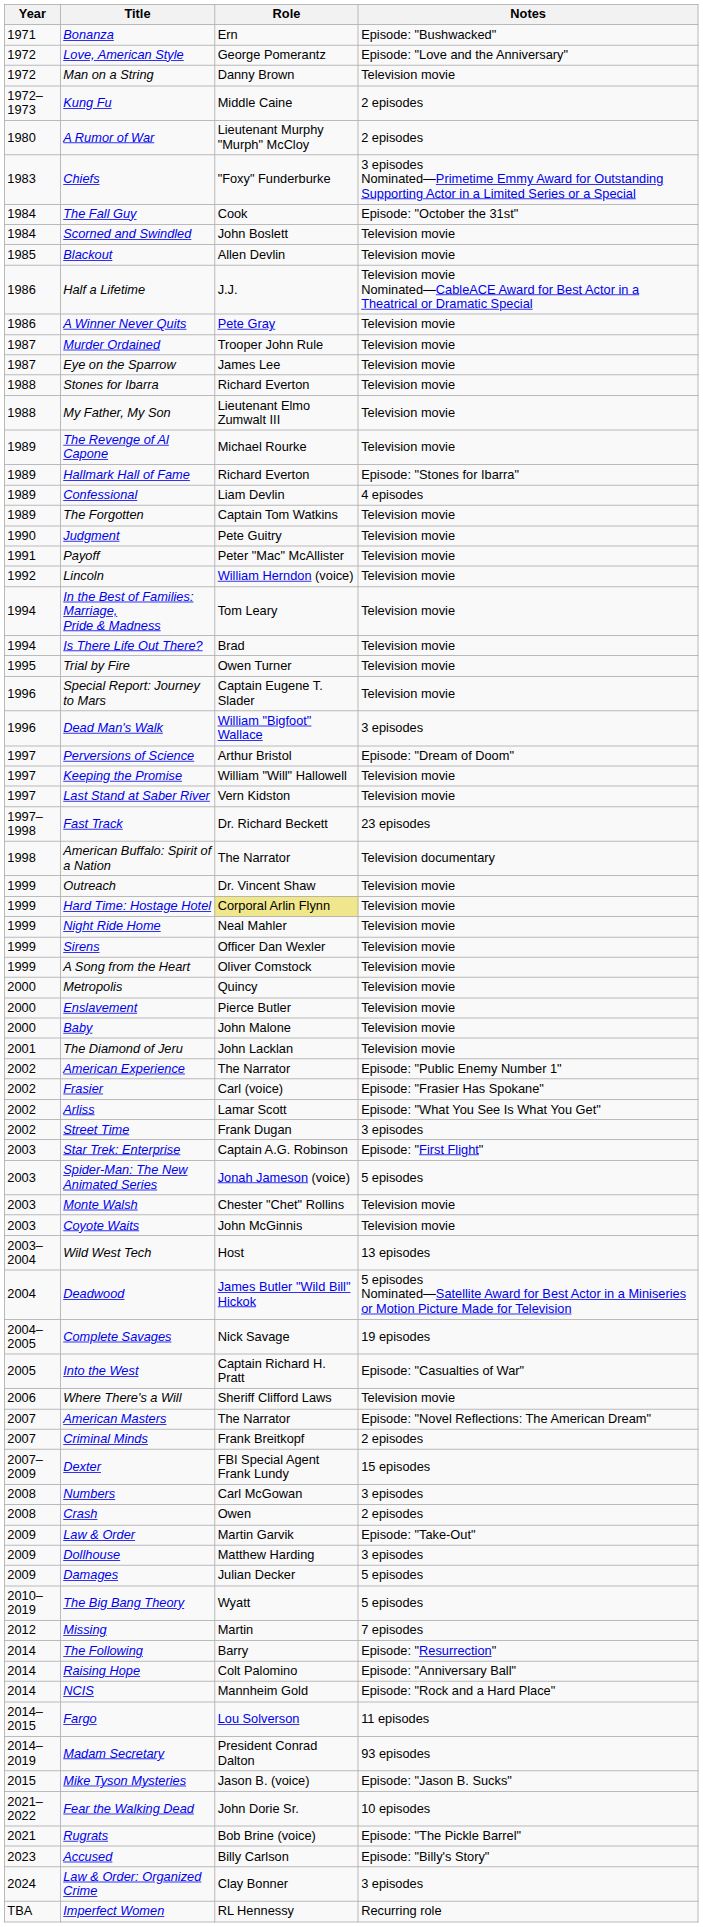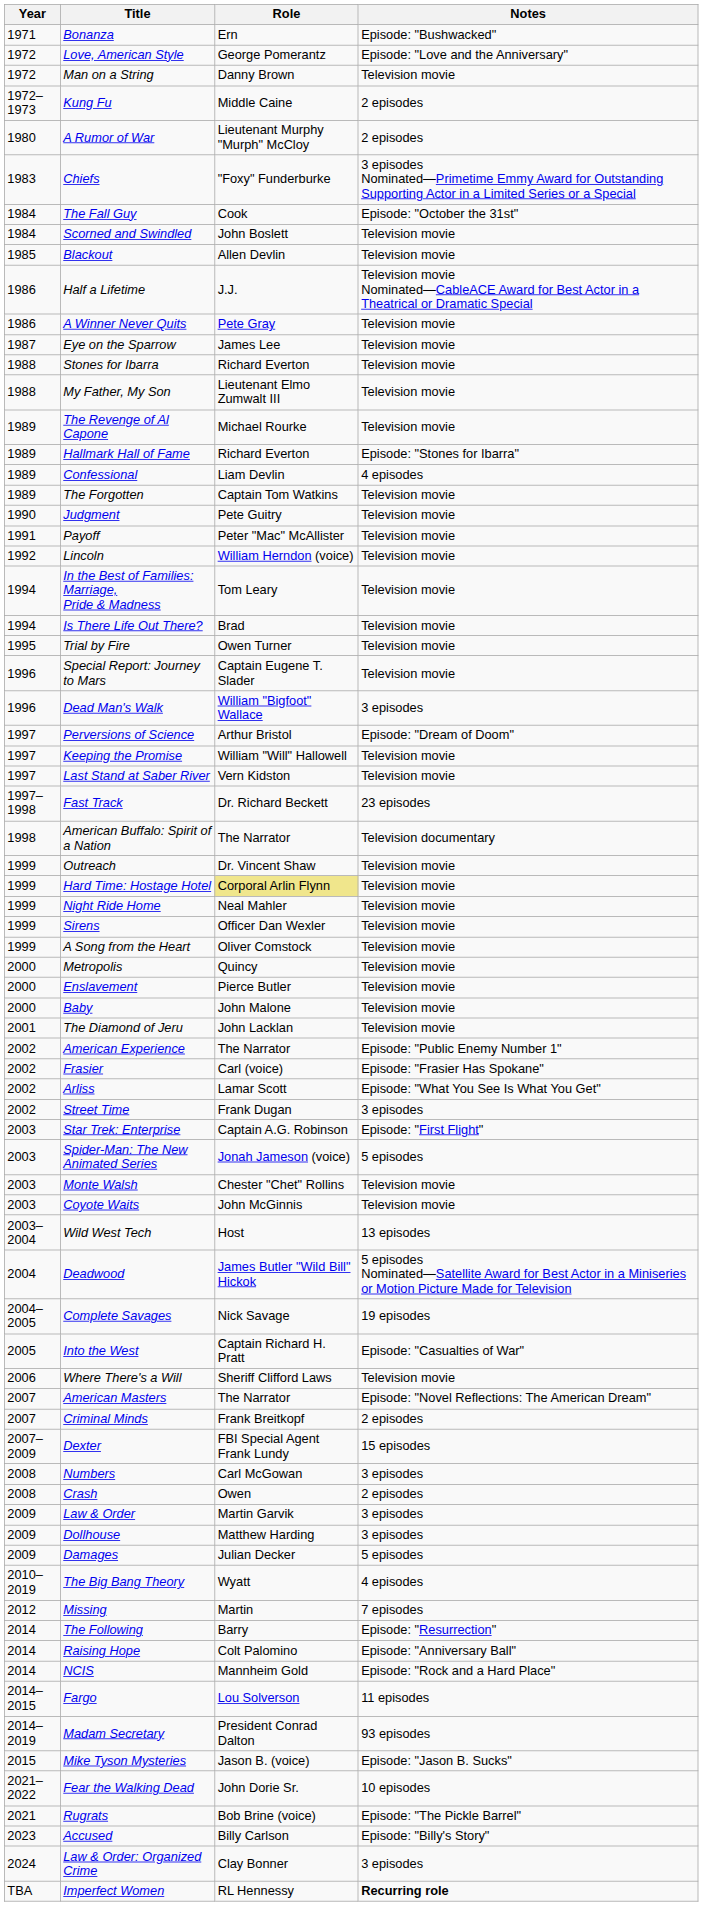 <table class="wikitable sortable">
 <tr>
 <th>Year</th>
 <th>Title</th>
 <th>Role</th>
 <th class="unsortable">Notes</th>
 </tr>
 <tr>
 <td>1971</td>
 <td><em><a href='#'>Bonanza</a></em></td>
 <td>Ern</td>
 <td>Episode: "Bushwacked"</td>
 </tr>
 <tr>
 <td>1972</td>
 <td><em><a href='#'>Love, American Style</a></em></td>
 <td>George Pomerantz</td>
 <td>Episode: "Love and the Anniversary"</td>
 </tr>
 <tr>
 <td>1972</td>
 <td><em>Man on a String</em></td>
 <td>Danny Brown</td>
 <td>Television movie</td>
 </tr>
 <tr>
 <td>1972–1973</td>
 <td><em><a href='#'>Kung Fu</a></em></td>
 <td>Middle Caine</td>
 <td>2 episodes</td>
 </tr>
 <tr>
 <td>1980</td>
 <td><em><a href='#'>A Rumor of War</a></em></td>
 <td>Lieutenant Murphy "Murph" McCloy</td>
 <td>2 episodes</td>
 </tr>
 <tr>
 <td>1983</td>
 <td><em><a href='#'>Chiefs</a></em></td>
 <td>"Foxy" Funderburke</td>
 <td>3 episodes <br> Nominated—<a href='#'>Primetime Emmy Award for Outstanding Supporting Actor in a Limited Series or a Special</a></td>
 </tr>
 <tr>
 <td>1984</td>
 <td><em><a href='#'>The Fall Guy</a></em></td>
 <td>Cook</td>
 <td>Episode: "October the 31st"</td>
 </tr>
 <tr>
 <td>1984</td>
 <td><em><a href='#'>Scorned and Swindled</a></em></td>
 <td>John Boslett</td>
 <td>Television movie</td>
 </tr>
 <tr>
 <td>1985</td>
 <td><em><a href='#'>Blackout</a></em></td>
 <td>Allen Devlin</td>
 <td>Television movie</td>
 </tr>
 <tr>
 <td>1986</td>
 <td><em>Half a Lifetime</em></td>
 <td>J.J.</td>
 <td>Television movie <br> Nominated—<a href='#'>CableACE Award for Best Actor in a Theatrical or Dramatic Special</a></td>
 </tr>
 <tr>
 <td>1986</td>
 <td><em><a href='#'>A Winner Never Quits</a></em></td>
 <td><a href='#'>Pete Gray</a></td>
-<td>Television movie</td>
-</tr>
-<tr>
-<td>1987</td>
-<td><em><a href='#'>Murder Ordained</a></em></td>
-<td>Trooper John Rule</td>
 <td>Television movie</td>
 </tr>
 <tr>
 <td>1987</td>
 <td><em>Eye on the Sparrow</em></td>
 <td>James Lee</td>
 <td>Television movie</td>
 </tr>
 <tr>
 <td>1988</td>
 <td><em>Stones for Ibarra</em></td>
 <td>Richard Everton</td>
 <td>Television movie</td>
 </tr>
 <tr>
 <td>1988</td>
 <td><em>My Father, My Son</em></td>
 <td>Lieutenant Elmo Zumwalt III</td>
 <td>Television movie</td>
 </tr>
 <tr>
 <td>1989</td>
 <td><em><a href='#'>The Revenge of Al Capone</a></em></td>
 <td>Michael Rourke</td>
 <td>Television movie</td>
 </tr>
 <tr>
 <td>1989</td>
 <td><em><a href='#'>Hallmark Hall of Fame</a></em></td>
 <td>Richard Everton</td>
 <td>Episode: "Stones for Ibarra"</td>
 </tr>
 <tr>
 <td>1989</td>
 <td><em><a href='#'>Confessional</a></em></td>
 <td>Liam Devlin</td>
 <td>4 episodes</td>
 </tr>
 <tr>
 <td>1989</td>
 <td><em>The Forgotten</em></td>
 <td>Captain Tom Watkins</td>
 <td>Television movie</td>
 </tr>
 <tr>
 <td>1990</td>
 <td><em><a href='#'>Judgment</a></em></td>
 <td>Pete Guitry</td>
 <td>Television movie</td>
 </tr>
 <tr>
 <td>1991</td>
 <td><em>Payoff</em></td>
 <td>Peter "Mac" McAllister</td>
 <td>Television movie</td>
 </tr>
 <tr>
 <td>1992</td>
 <td><em>Lincoln</em></td>
 <td><a href='#'>William Herndon</a> (voice)</td>
 <td>Television movie</td>
 </tr>
 <tr>
 <td>1994</td>
 <td><em><a href='#'>In the Best of Families: Marriage,<br>Pride & Madness</a></em></td>
 <td>Tom Leary</td>
 <td>Television movie</td>
 </tr>
 <tr>
 <td>1994</td>
 <td><em><a href='#'>Is There Life Out There?</a></em></td>
 <td>Brad</td>
 <td>Television movie</td>
 </tr>
 <tr>
 <td>1995</td>
 <td><em>Trial by Fire</em></td>
 <td>Owen Turner</td>
 <td>Television movie</td>
 </tr>
 <tr>
 <td>1996</td>
 <td><em>Special Report: Journey to Mars</em></td>
 <td>Captain Eugene T. Slader</td>
 <td>Television movie</td>
 </tr>
 <tr>
 <td>1996</td>
 <td><em><a href='#'>Dead Man's Walk</a></em></td>
 <td><a href='#'>William "Bigfoot" Wallace</a></td>
 <td>3 episodes</td>
 </tr>
 <tr>
 <td>1997</td>
 <td><em><a href='#'>Perversions of Science</a></em></td>
 <td>Arthur Bristol</td>
 <td>Episode: "Dream of Doom"</td>
 </tr>
 <tr>
 <td>1997</td>
 <td><em><a href='#'>Keeping the Promise</a></em></td>
 <td>William "Will" Hallowell</td>
 <td>Television movie</td>
 </tr>
 <tr>
 <td>1997</td>
 <td><em><a href='#'>Last Stand at Saber River</a></em></td>
 <td>Vern Kidston</td>
 <td>Television movie</td>
 </tr>
 <tr>
 <td>1997–1998</td>
 <td><em><a href='#'>Fast Track</a></em></td>
 <td>Dr. Richard Beckett</td>
 <td>23 episodes</td>
 </tr>
 <tr>
 <td>1998</td>
 <td><em>American Buffalo: Spirit of a Nation</em></td>
 <td>The Narrator</td>
 <td>Television documentary</td>
 </tr>
 <tr>
 <td>1999</td>
 <td><em>Outreach</em></td>
 <td>Dr. Vincent Shaw</td>
 <td>Television movie</td>
 </tr>
 <tr>
 <td>1999</td>
 <td><em><a href='#'>Hard Time: Hostage Hotel</a></em></td>
 <td style="background: khaki;">Corporal Arlin Flynn</td>
 <td>Television movie</td>
 </tr>
 <tr>
 <td>1999</td>
 <td><em><a href='#'>Night Ride Home</a></em></td>
 <td>Neal Mahler</td>
 <td>Television movie</td>
 </tr>
 <tr>
 <td>1999</td>
 <td><em><a href='#'>Sirens</a></em></td>
 <td>Officer Dan Wexler</td>
 <td>Television movie</td>
 </tr>
 <tr>
 <td>1999</td>
 <td><em>A Song from the Heart</em></td>
 <td>Oliver Comstock</td>
 <td>Television movie</td>
 </tr>
 <tr>
 <td>2000</td>
 <td><em>Metropolis</em></td>
 <td>Quincy</td>
 <td>Television movie</td>
 </tr>
 <tr>
 <td>2000</td>
 <td><em><a href='#'>Enslavement</a></em></td>
 <td>Pierce Butler</td>
 <td>Television movie</td>
 </tr>
 <tr>
 <td>2000</td>
 <td><em><a href='#'>Baby</a></em></td>
 <td>John Malone</td>
 <td>Television movie</td>
 </tr>
 <tr>
 <td>2001</td>
 <td><em>The Diamond of Jeru</em></td>
 <td>John Lacklan</td>
 <td>Television movie</td>
 </tr>
 <tr>
 <td>2002</td>
 <td><em><a href='#'>American Experience</a></em></td>
 <td>The Narrator</td>
 <td>Episode: "Public Enemy Number 1"</td>
 </tr>
 <tr>
 <td>2002</td>
 <td><em><a href='#'>Frasier</a></em></td>
 <td>Carl (voice)</td>
 <td>Episode: "Frasier Has Spokane"</td>
 </tr>
 <tr>
 <td>2002</td>
 <td><em><a href='#'>Arliss</a></em></td>
 <td>Lamar Scott</td>
 <td>Episode: "What You See Is What You Get"</td>
 </tr>
 <tr>
 <td>2002</td>
 <td><em><a href='#'>Street Time</a></em></td>
 <td>Frank Dugan</td>
 <td>3 episodes</td>
 </tr>
 <tr>
 <td>2003</td>
 <td><em><a href='#'>Star Trek: Enterprise</a></em></td>
 <td>Captain A.G. Robinson</td>
 <td>Episode: "<a href='#'>First Flight</a>"</td>
 </tr>
 <tr>
 <td>2003</td>
 <td><em><a href='#'>Spider-Man: The New Animated Series</a></em></td>
 <td><a href='#'>Jonah Jameson</a> (voice)</td>
 <td>5 episodes</td>
 </tr>
 <tr>
 <td>2003</td>
 <td><em><a href='#'>Monte Walsh</a></em></td>
 <td>Chester "Chet" Rollins</td>
 <td>Television movie</td>
 </tr>
 <tr>
 <td>2003</td>
 <td><em><a href='#'>Coyote Waits</a></em></td>
 <td>John McGinnis</td>
 <td>Television movie</td>
 </tr>
 <tr>
 <td>2003–2004</td>
 <td><em>Wild West Tech</em></td>
 <td>Host</td>
 <td>13 episodes</td>
 </tr>
 <tr>
 <td>2004</td>
 <td><em><a href='#'>Deadwood</a></em></td>
 <td><a href='#'>James Butler "Wild Bill" Hickok</a></td>
 <td>5 episodes <br> Nominated—<a href='#'>Satellite Award for Best Actor in a Miniseries or Motion Picture Made for Television</a></td>
 </tr>
 <tr>
 <td>2004–2005</td>
 <td><em><a href='#'>Complete Savages</a></em></td>
 <td>Nick Savage</td>
 <td>19 episodes</td>
 </tr>
 <tr>
 <td>2005</td>
 <td><em><a href='#'>Into the West</a></em></td>
 <td>Captain Richard H. Pratt</td>
 <td>Episode: "Casualties of War"</td>
 </tr>
 <tr>
 <td>2006</td>
 <td><em>Where There's a Will</em></td>
 <td>Sheriff Clifford Laws</td>
 <td>Television movie</td>
 </tr>
 <tr>
 <td>2007</td>
 <td><em><a href='#'>American Masters</a></em></td>
 <td>The Narrator</td>
 <td>Episode: "Novel Reflections: The American Dream"</td>
 </tr>
 <tr>
 <td>2007</td>
 <td><em><a href='#'>Criminal Minds</a></em></td>
 <td>Frank Breitkopf</td>
 <td>2 episodes</td>
 </tr>
 <tr>
 <td>2007–2009</td>
 <td><em><a href='#'>Dexter</a></em></td>
 <td>FBI Special Agent Frank Lundy</td>
 <td>15 episodes</td>
 </tr>
 <tr>
 <td>2008</td>
 <td><em><a href='#'>Numbers</a></em></td>
 <td>Carl McGowan</td>
 <td>3 episodes</td>
 </tr>
 <tr>
 <td>2008</td>
 <td><em><a href='#'>Crash</a></em></td>
 <td>Owen</td>
 <td>2 episodes</td>
 </tr>
 <tr>
 <td>2009</td>
 <td><em><a href='#'>Law & Order</a></em></td>
 <td>Martin Garvik</td>
-<td>Episode: "Take-Out"</td>
+<td>3 episodes</td>
 </tr>
 <tr>
 <td>2009</td>
 <td><em><a href='#'>Dollhouse</a></em></td>
 <td>Matthew Harding</td>
 <td>3 episodes</td>
 </tr>
 <tr>
 <td>2009</td>
 <td><em><a href='#'>Damages</a></em></td>
 <td>Julian Decker</td>
 <td>5 episodes</td>
 </tr>
 <tr>
 <td>2010–2019</td>
 <td><em><a href='#'>The Big Bang Theory</a></em></td>
 <td>Wyatt</td>
-<td>5 episodes</td>
+<td>4 episodes</td>
 </tr>
 <tr>
 <td>2012</td>
 <td><em><a href='#'>Missing</a></em></td>
 <td>Martin</td>
 <td>7 episodes</td>
 </tr>
 <tr>
 <td>2014</td>
 <td><em><a href='#'>The Following</a></em></td>
 <td>Barry</td>
 <td>Episode: "<a href='#'>Resurrection</a>"</td>
 </tr>
 <tr>
 <td>2014</td>
 <td><em><a href='#'>Raising Hope</a></em></td>
 <td>Colt Palomino</td>
 <td>Episode: "Anniversary Ball"</td>
 </tr>
 <tr>
 <td>2014</td>
 <td><em><a href='#'>NCIS</a></em></td>
 <td>Mannheim Gold</td>
 <td>Episode: "Rock and a Hard Place"</td>
 </tr>
 <tr>
 <td>2014–2015</td>
 <td><em><a href='#'>Fargo</a></em></td>
 <td><a href='#'>Lou Solverson</a></td>
 <td>11 episodes</td>
 </tr>
 <tr>
 <td>2014–2019</td>
 <td><em><a href='#'>Madam Secretary</a></em></td>
 <td>President Conrad Dalton</td>
 <td>93 episodes</td>
 </tr>
 <tr>
 <td>2015</td>
 <td><em><a href='#'>Mike Tyson Mysteries</a></em></td>
 <td>Jason B. (voice)</td>
 <td>Episode: "Jason B. Sucks"</td>
 </tr>
 <tr>
 <td>2021–2022</td>
 <td><em><a href='#'>Fear the Walking Dead</a></em></td>
 <td>John Dorie Sr.</td>
 <td>10 episodes</td>
 </tr>
 <tr>
 <td>2021</td>
 <td><em><a href='#'>Rugrats</a></em></td>
 <td>Bob Brine (voice)</td>
 <td>Episode: "The Pickle Barrel"</td>
 </tr>
 <tr>
 <td>2023</td>
 <td><em><a href='#'>Accused</a></em></td>
 <td>Billy Carlson</td>
 <td>Episode: "Billy's Story"</td>
 </tr>
 <tr>
 <td>2024</td>
 <td><em><a href='#'>Law & Order: Organized Crime</a></em></td>
 <td>Clay Bonner</td>
 <td>3 episodes</td>
 </tr>
 <tr>
 <td>TBA</td>
 <td><a href='#'><em>Imperfect Women</em></a></td>
 <td>RL Hennessy</td>
-<td>Recurring role</td>
+<td><strong>Recurring role</strong></td>
 </tr>
 </table>
